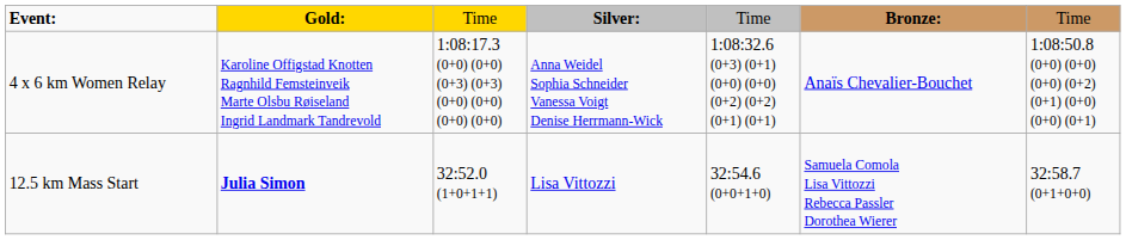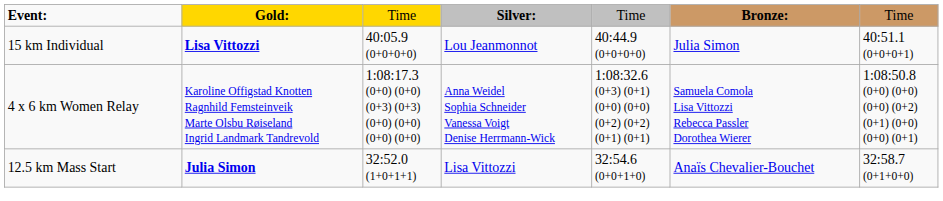 <table class="wikitable" width=85%>
 <tr>
 <td><strong>Event:</strong></td>
 <td style="text-align:center;background-color:gold;"><strong>Gold:</strong></td>
 <td style="text-align:center;background-color:gold;">Time</td>
 <td style="text-align:center;background-color:silver;"><strong>Silver:</strong></td>
 <td style="text-align:center;background-color:silver;">Time</td>
 <td style="text-align:center;background-color:#CC9966;"><strong>Bronze:</strong></td>
 <td style="text-align:center;background-color:#CC9966;">Time</td>
 </tr>
 <tr>
+<td>15 km Individual<br></td>
+<td><strong><a href='#'>Lisa Vittozzi</a></strong><br><small></small></td>
+<td>40:05.9<br><small>(0+0+0+0)</small></td>
+<td><a href='#'>Lou Jeanmonnot</a><br><small></small></td>
+<td>40:44.9<br><small>(0+0+0+0)</small></td>
+<td><a href='#'>Julia Simon</a><br><small></small></td>
+<td>40:51.1<br><small>(0+0+0+1)</small></td>
+</tr>
+<tr>
 <td>4 x 6 km Women Relay<br></td>
 <td><strong></strong><br><small><a href='#'>Karoline Offigstad Knotten</a><br><a href='#'>Ragnhild Femsteinveik</a><br><a href='#'>Marte Olsbu Røiseland</a><br><a href='#'>Ingrid Landmark Tandrevold</a></small></td>
 <td>1:08:17.3<br><small>(0+0) (0+0)<br>(0+3) (0+3)<br>(0+0) (0+0)<br>(0+0) (0+0)<br></small></td>
 <td><br><small><a href='#'>Anna Weidel</a><br><a href='#'>Sophia Schneider</a><br><a href='#'>Vanessa Voigt</a><br><a href='#'>Denise Herrmann-Wick</a></small></td>
 <td>1:08:32.6<br><small>(0+3) (0+1)<br>(0+0) (0+0)<br>(0+2) (0+2)<br>(0+1) (0+1)<br></small></td>
-<td><a href='#'>Anaïs Chevalier-Bouchet</a><br><small></small></td>
+<td><br><small><a href='#'>Samuela Comola</a><br><a href='#'>Lisa Vittozzi</a><br><a href='#'>Rebecca Passler</a><br><a href='#'>Dorothea Wierer</a></small></td>
 <td>1:08:50.8<br><small>(0+0) (0+0)<br>(0+0) (0+2)<br>(0+1) (0+0)<br>(0+0) (0+1)</small></td>
 </tr>
 <tr>
 <td>12.5 km Mass Start<br></td>
 <td><strong><a href='#'>Julia Simon</a></strong><br><small></small></td>
 <td>32:52.0<br><small>(1+0+1+1)</small></td>
 <td><a href='#'>Lisa Vittozzi</a><br><small></small></td>
 <td>32:54.6<br><small>(0+0+1+0)</small></td>
-<td><br><small><a href='#'>Samuela Comola</a><br><a href='#'>Lisa Vittozzi</a><br><a href='#'>Rebecca Passler</a><br><a href='#'>Dorothea Wierer</a></small></td>
+<td><a href='#'>Anaïs Chevalier-Bouchet</a><br><small></small></td>
 <td>32:58.7<br><small>(0+1+0+0)</small></td>
 </tr>
 </table>
